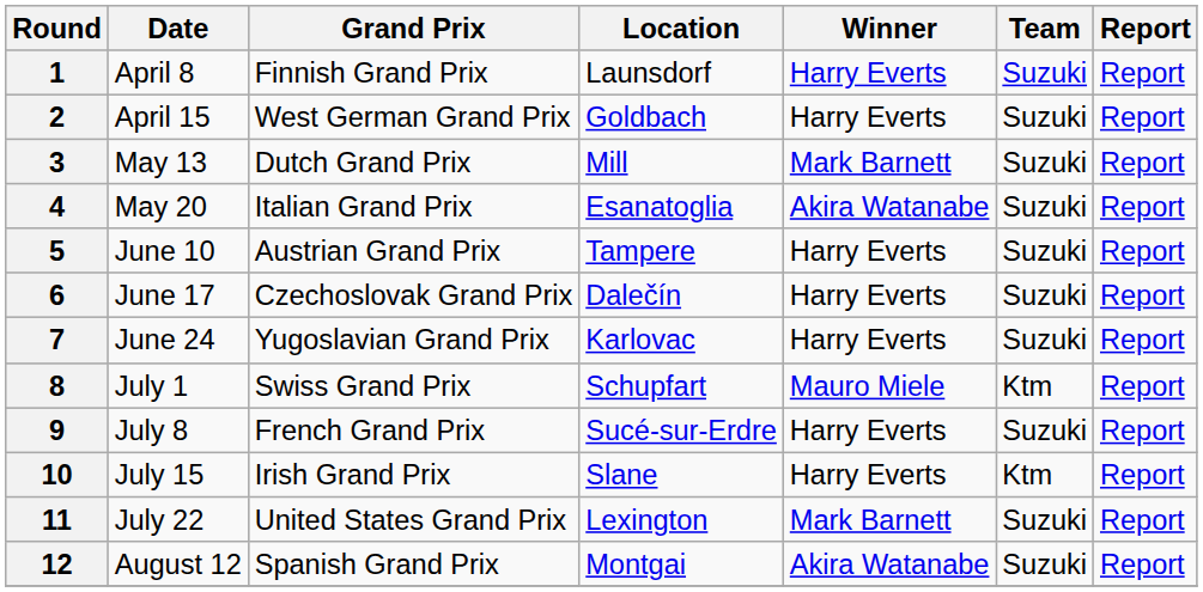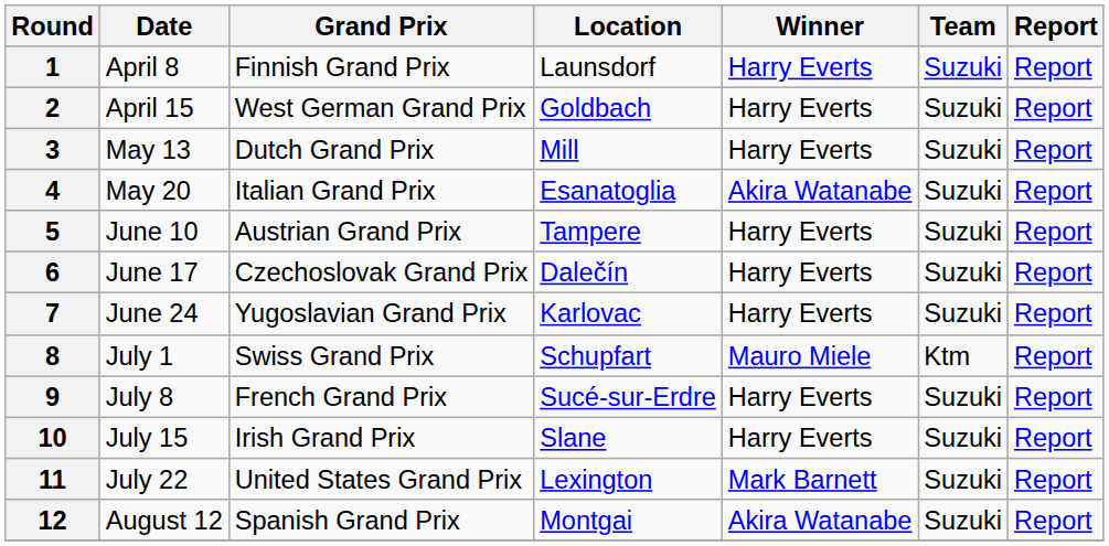 <table class="wikitable" style="font-size: 95%;">
 <tr>
 <th align=center>Round</th>
 <th align=center>Date</th>
 <th align=center>Grand Prix</th>
 <th align=center>Location</th>
 <th align=center>Winner</th>
 <th align=center>Team</th>
 <th align=center>Report</th>
 </tr>
 <tr>
 <th>1</th>
 <td>April 8</td>
 <td> Finnish Grand Prix</td>
 <td>Launsdorf</td>
 <td> <a href='#'>Harry Everts</a></td>
 <td><a href='#'>Suzuki</a></td>
 <td><a href='#'>Report</a></td>
 </tr>
 <tr>
 <th>2</th>
 <td>April 15</td>
 <td> West German Grand Prix</td>
 <td><a href='#'>Goldbach</a></td>
 <td> Harry Everts</td>
 <td>Suzuki</td>
 <td><a href='#'>Report</a></td>
 </tr>
 <tr>
 <th>3</th>
 <td>May 13</td>
 <td> Dutch Grand Prix</td>
 <td><a href='#'>Mill</a></td>
-<td> <a href='#'>Mark Barnett</a></td>
+<td> Harry Everts</td>
 <td>Suzuki</td>
 <td><a href='#'>Report</a></td>
 </tr>
 <tr>
 <th>4</th>
 <td>May 20</td>
 <td> Italian Grand Prix</td>
 <td><a href='#'>Esanatoglia</a></td>
 <td> <a href='#'>Akira Watanabe</a></td>
 <td>Suzuki</td>
 <td><a href='#'>Report</a></td>
 </tr>
 <tr>
 <th>5</th>
 <td>June 10</td>
 <td> Austrian Grand Prix</td>
 <td><a href='#'>Tampere</a></td>
 <td> Harry Everts</td>
 <td>Suzuki</td>
 <td><a href='#'>Report</a></td>
 </tr>
 <tr>
 <th>6</th>
 <td>June 17</td>
 <td> Czechoslovak Grand Prix</td>
 <td><a href='#'>Dalečín</a></td>
 <td> Harry Everts</td>
 <td>Suzuki</td>
 <td><a href='#'>Report</a></td>
 </tr>
 <tr>
 <th>7</th>
 <td>June 24</td>
 <td> Yugoslavian Grand Prix</td>
 <td><a href='#'>Karlovac</a></td>
 <td> Harry Everts</td>
 <td>Suzuki</td>
 <td><a href='#'>Report</a></td>
 </tr>
 <tr>
 <th>8</th>
 <td>July 1</td>
 <td> Swiss Grand Prix</td>
 <td><a href='#'>Schupfart</a></td>
 <td> <a href='#'>Mauro Miele</a></td>
 <td>Ktm</td>
 <td><a href='#'>Report</a></td>
 </tr>
 <tr>
 <th>9</th>
 <td>July 8</td>
 <td> French Grand Prix</td>
 <td><a href='#'>Sucé-sur-Erdre</a></td>
 <td> Harry Everts</td>
 <td>Suzuki</td>
 <td><a href='#'>Report</a></td>
 </tr>
 <tr>
 <th>10</th>
 <td>July 15</td>
 <td> Irish Grand Prix</td>
 <td><a href='#'>Slane</a></td>
 <td> Harry Everts</td>
-<td>Ktm</td>
+<td>Suzuki</td>
 <td><a href='#'>Report</a></td>
 </tr>
 <tr>
 <th>11</th>
 <td>July 22</td>
 <td> United States Grand Prix</td>
 <td><a href='#'>Lexington</a></td>
 <td> <a href='#'>Mark Barnett</a></td>
 <td>Suzuki</td>
 <td><a href='#'>Report</a></td>
 </tr>
 <tr>
 <th>12</th>
 <td>August 12</td>
 <td> Spanish Grand Prix</td>
 <td><a href='#'>Montgai</a></td>
 <td> <a href='#'>Akira Watanabe</a></td>
 <td>Suzuki</td>
 <td><a href='#'>Report</a></td>
 </tr>
 <tr>
 </tr>
 </table>
